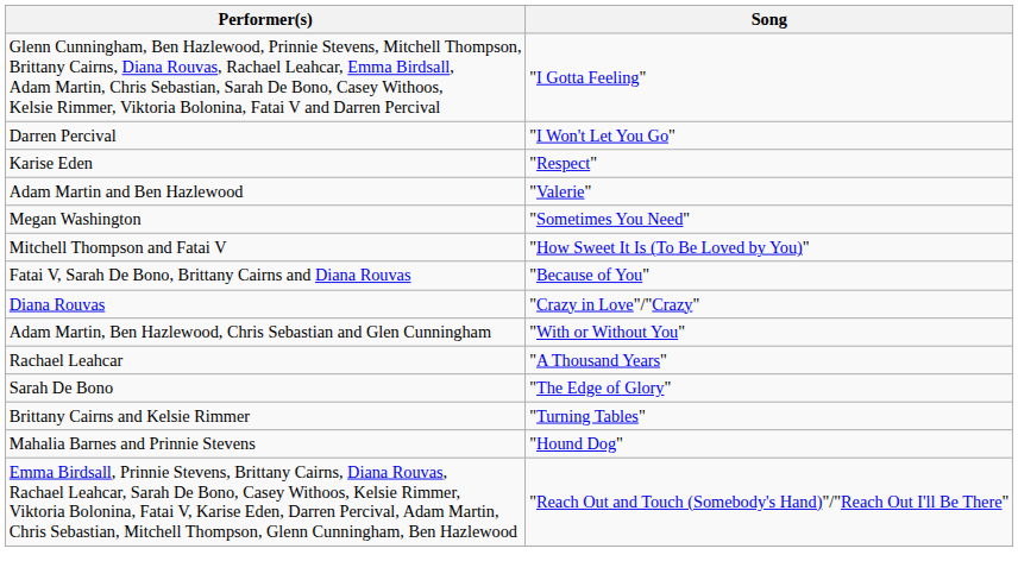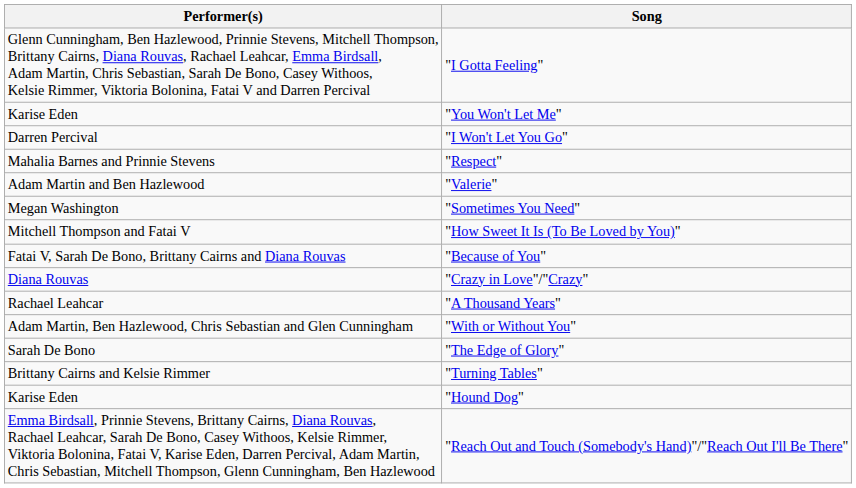 <table class="wikitable" style="font-size:95%;">
 <tr>
 <th>Performer(s)</th>
 <th>Song</th>
 </tr>
 <tr>
 <td>Glenn Cunningham, Ben Hazlewood, Prinnie Stevens, Mitchell Thompson,<br>Brittany Cairns, <a href='#'>Diana Rouvas</a>, Rachael Leahcar, <a href='#'>Emma Birdsall</a>,<br>Adam Martin, Chris Sebastian, Sarah De Bono, Casey Withoos,<br>Kelsie Rimmer, Viktoria Bolonina, Fatai V and Darren Percival</td>
 <td>"<a href='#'>I Gotta Feeling</a>"</td>
 </tr>
 <tr>
+<td>Karise Eden</td>
+<td>"<a href='#'>You Won't Let Me</a>"</td>
+</tr>
+<tr>
 <td>Darren Percival</td>
 <td>"<a href='#'>I Won't Let You Go</a>"</td>
 </tr>
 <tr>
-<td>Karise Eden</td>
+<td>Mahalia Barnes and Prinnie Stevens</td>
 <td>"<a href='#'>Respect</a>"</td>
 </tr>
 <tr>
 <td>Adam Martin and Ben Hazlewood</td>
 <td>"<a href='#'>Valerie</a>"</td>
 </tr>
 <tr>
 <td>Megan Washington</td>
 <td>"<a href='#'>Sometimes You Need</a>"</td>
 </tr>
 <tr>
 <td>Mitchell Thompson and Fatai V</td>
 <td>"<a href='#'>How Sweet It Is (To Be Loved by You)</a>"</td>
 </tr>
 <tr>
 <td>Fatai V, Sarah De Bono, Brittany Cairns and <a href='#'>Diana Rouvas</a></td>
 <td>"<a href='#'>Because of You</a>"</td>
 </tr>
 <tr>
 <td><a href='#'>Diana Rouvas</a></td>
 <td>"<a href='#'>Crazy in Love</a>"/"<a href='#'>Crazy</a>"</td>
 </tr>
 <tr>
+<td>Rachael Leahcar</td>
+<td>"<a href='#'>A Thousand Years</a>"</td>
+</tr>
+<tr>
 <td>Adam Martin, Ben Hazlewood, Chris Sebastian and Glen Cunningham</td>
 <td>"<a href='#'>With or Without You</a>"</td>
-</tr>
-<tr>
-<td>Rachael Leahcar</td>
-<td>"<a href='#'>A Thousand Years</a>"</td>
 </tr>
 <tr>
 <td>Sarah De Bono</td>
 <td>"<a href='#'>The Edge of Glory</a>"</td>
 </tr>
 <tr>
 <td>Brittany Cairns and Kelsie Rimmer</td>
 <td>"<a href='#'>Turning Tables</a>"</td>
 </tr>
 <tr>
-<td>Mahalia Barnes and Prinnie Stevens</td>
+<td>Karise Eden</td>
 <td>"<a href='#'>Hound Dog</a>"</td>
 </tr>
 <tr>
 <td><a href='#'>Emma Birdsall</a>, Prinnie Stevens, Brittany Cairns, <a href='#'>Diana Rouvas</a>,<br>Rachael Leahcar, Sarah De Bono, Casey Withoos, Kelsie Rimmer,<br>Viktoria Bolonina, Fatai V, Karise Eden, Darren Percival, Adam Martin,<br>Chris Sebastian, Mitchell Thompson, Glenn Cunningham, Ben Hazlewood</td>
 <td>"<a href='#'>Reach Out and Touch (Somebody's Hand)</a>"/"<a href='#'>Reach Out I'll Be There</a>"</td>
 </tr>
 </table>
